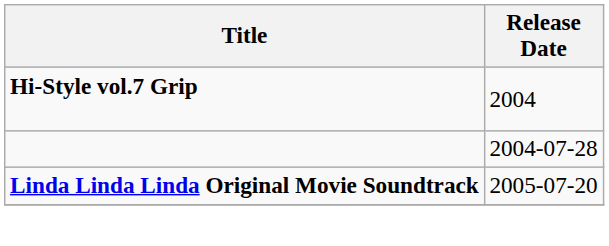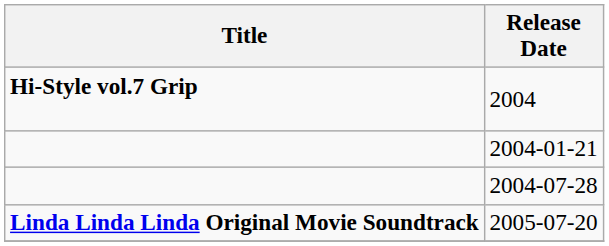 <table class="wikitable">
 <tr>
 <th>Title</th>
 <th>Release<br>Date</th>
 </tr>
 <tr>
 <td><strong>Hi-Style vol.7 Grip</strong><br><br></td>
 <td>2004</td>
+</tr>
+<tr>
+<td><br></td>
+<td>2004-01-21</td>
 </tr>
 <tr>
 <td><br></td>
 <td>2004-07-28</td>
 </tr>
 <tr>
 <td><strong><a href='#'>Linda Linda Linda</a> Original Movie Soundtrack</strong><br></td>
 <td>2005-07-20</td>
 </tr>
 <tr>
 </tr>
 </table>
